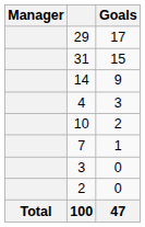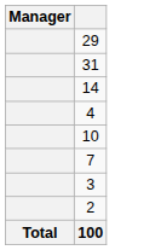 <table class="wikitable plainrowheaders sortable" style="text-align: center;">
 <tr>
 <th scope="col">Manager</th>
 <th scope="col"></th>
-<th scope="col">Goals</th>
 </tr>
 <tr>
 <th scope="row"></th>
 <td>29</td>
-<td>17</td>
 </tr>
 <tr>
 <th scope="row"></th>
 <td>31</td>
-<td>15</td>
 </tr>
 <tr>
 <th scope="row"></th>
 <td>14</td>
-<td>9</td>
 </tr>
 <tr>
 <th scope="row"></th>
 <td>4</td>
+</tr>
+<tr>
+<th scope="row"></th>
+<td>10</td>
+</tr>
+<tr>
+<th scope="row"></th>
+<td>7</td>
+</tr>
+<tr>
+<th scope="row"></th>
 <td>3</td>
 </tr>
 <tr>
 <th scope="row"></th>
-<td>10</td>
 <td>2</td>
-</tr>
-<tr>
-<th scope="row"></th>
-<td>7</td>
-<td>1</td>
-</tr>
-<tr>
-<th scope="row"></th>
-<td>3</td>
-<td>0</td>
-</tr>
-<tr>
-<th scope="row"></th>
-<td>2</td>
-<td>0</td>
 </tr>
 <tr class="sortbottom">
 <th>Total</th>
 <th>100</th>
-<th>47</th>
 </tr>
 </table>
